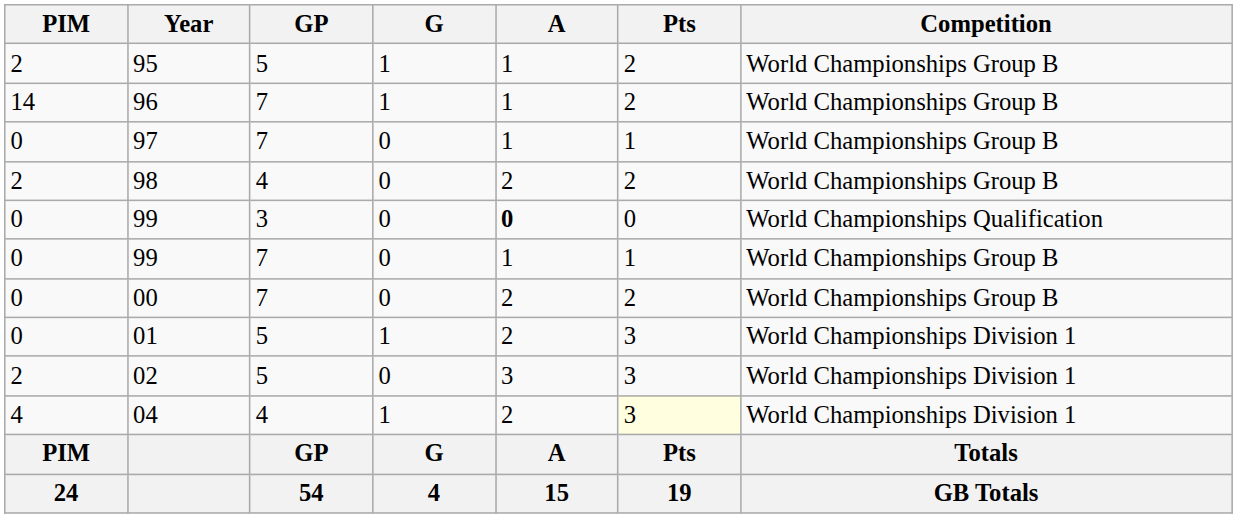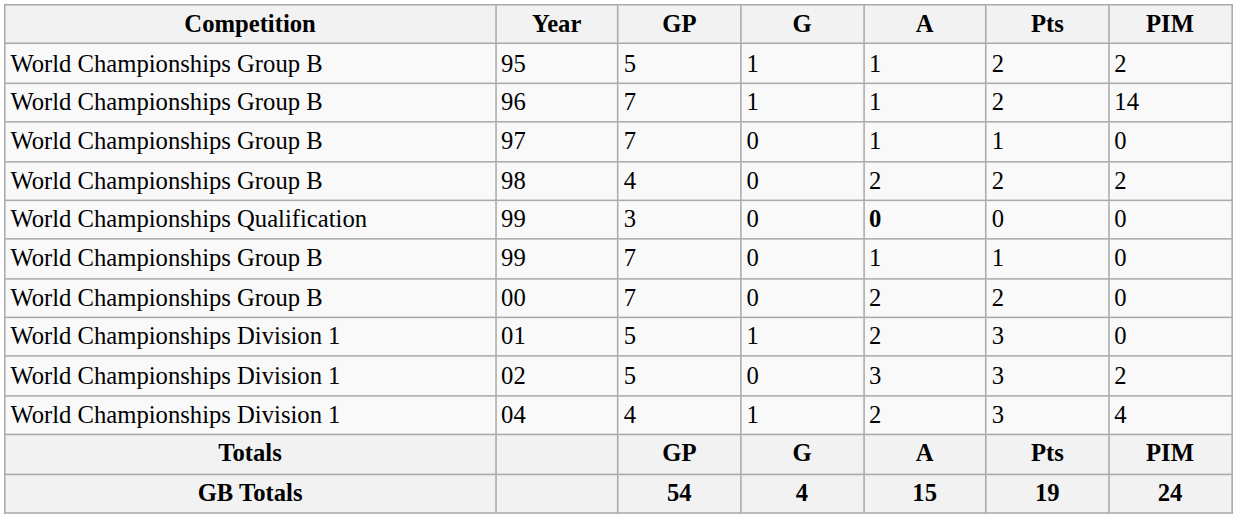 <table class="wikitable">
 <tr>
-<th bgcolor="#DDDDFF" width="7.5%">PIM</th>
+<th bgcolor="#DDDDFF" width="30%">Competition</th>
 <th bgcolor="#DDDDFF" width="7.5%">Year</th>
 <th bgcolor="#DDDDFF" width="7.5%">GP</th>
 <th bgcolor="#DDDDFF" width="7.5%">G</th>
 <th bgcolor="#DDDDFF" width="7.5%">A</th>
 <th bgcolor="#DDDDFF" width="7.5%">Pts</th>
-<th bgcolor="#DDDDFF" width="30%">Competition</th>
+<th bgcolor="#DDDDFF" width="7.5%">PIM</th>
 </tr>
 <tr>
-<td>2</td>
+<td>World Championships Group B</td>
 <td>95</td>
 <td>5</td>
 <td>1</td>
 <td>1</td>
 <td>2</td>
-<td>World Championships Group B</td>
+<td>2</td>
 </tr>
 <tr>
-<td>14</td>
+<td>World Championships Group B</td>
 <td>96</td>
 <td>7</td>
 <td>1</td>
 <td>1</td>
 <td>2</td>
-<td>World Championships Group B</td>
+<td>14</td>
 </tr>
 <tr>
-<td>0</td>
+<td>World Championships Group B</td>
 <td>97</td>
 <td>7</td>
 <td>0</td>
 <td>1</td>
 <td>1</td>
-<td>World Championships Group B</td>
+<td>0</td>
 </tr>
 <tr>
-<td>2</td>
+<td>World Championships Group B</td>
 <td>98</td>
 <td>4</td>
 <td>0</td>
 <td>2</td>
 <td>2</td>
-<td>World Championships Group B</td>
+<td>2</td>
 </tr>
 <tr>
-<td>0</td>
+<td>World Championships Qualification</td>
 <td>99</td>
 <td>3</td>
 <td>0</td>
 <td><strong>0</strong></td>
 <td>0</td>
-<td>World Championships Qualification</td>
+<td>0</td>
 </tr>
 <tr>
-<td>0</td>
+<td>World Championships Group B</td>
 <td>99</td>
 <td>7</td>
 <td>0</td>
 <td>1</td>
 <td>1</td>
-<td>World Championships Group B</td>
+<td>0</td>
 </tr>
 <tr>
-<td>0</td>
+<td>World Championships Group B</td>
 <td>00</td>
 <td>7</td>
 <td>0</td>
 <td>2</td>
 <td>2</td>
-<td>World Championships Group B</td>
+<td>0</td>
 </tr>
 <tr>
-<td>0</td>
+<td>World Championships Division 1</td>
 <td>01</td>
 <td>5</td>
 <td>1</td>
 <td>2</td>
 <td>3</td>
-<td>World Championships Division 1</td>
+<td>0</td>
 </tr>
 <tr>
-<td>2</td>
+<td>World Championships Division 1</td>
 <td>02</td>
 <td>5</td>
 <td>0</td>
 <td>3</td>
 <td>3</td>
-<td>World Championships Division 1</td>
+<td>2</td>
 </tr>
 <tr>
-<td>4</td>
+<td>World Championships Division 1</td>
 <td>04</td>
 <td>4</td>
 <td>1</td>
 <td>2</td>
-<td style="background: lightyellow;">3</td>
-<td>World Championships Division 1</td>
+<td>3</td>
+<td>4</td>
 </tr>
 <tr ALIGN="center" bgcolor="#e0e0e0">
-<th bgcolor="#DDDDFF" width="7.5%">PIM</th>
+<th bgcolor="#DDDDFF" width="30%">Totals</th>
 <th bgcolor="#DDDDFF" width="7.5%"></th>
 <th bgcolor="#DDDDFF" width="7.5%">GP</th>
 <th bgcolor="#DDDDFF" width="7.5%">G</th>
 <th bgcolor="#DDDDFF" width="7.5%">A</th>
 <th bgcolor="#DDDDFF" width="7.5%">Pts</th>
-<th bgcolor="#DDDDFF" width="30%">Totals</th>
+<th bgcolor="#DDDDFF" width="7.5%">PIM</th>
 </tr>
 <tr ALIGN="center" bgcolor="#e0e0e0">
-<th bgcolor="#DDDDFF" width="7.5%">24</th>
+<th bgcolor="#DDDDFF" width="30%">GB Totals</th>
 <th bgcolor="#DDDDFF" width="7.5%"></th>
 <th bgcolor="#DDDDFF" width="7.5%">54</th>
 <th bgcolor="#DDDDFF" width="7.5%">4</th>
 <th bgcolor="#DDDDFF" width="7.5%">15</th>
 <th bgcolor="#DDDDFF" width="7.5%">19</th>
-<th bgcolor="#DDDDFF" width="30%">GB Totals</th>
+<th bgcolor="#DDDDFF" width="7.5%">24</th>
 </tr>
 </table>
